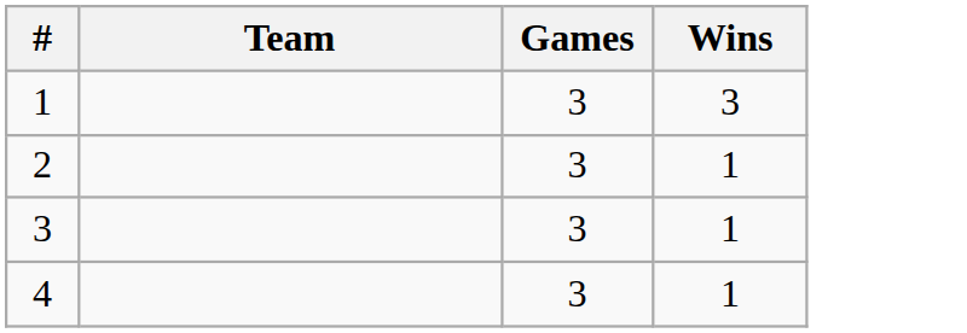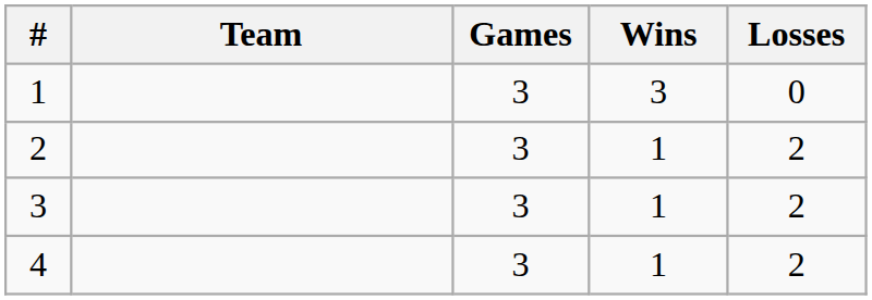 <table class=wikitable style="text-align:center; font-size:90%">
 <tr>
 <th width=20>#</th>
 <th width=150>Team</th>
 <th width=50>Games</th>
 <th width=50>Wins</th>
+<th width=50>Losses</th>
 </tr>
 <tr bgcolor=>
 <td>1</td>
 <td align=left></td>
 <td>3</td>
 <td>3</td>
+<td>0</td>
 </tr>
 <tr bgcolor=>
 <td>2</td>
 <td align=left></td>
 <td>3</td>
 <td>1</td>
+<td>2</td>
 </tr>
 <tr bgcolor=>
 <td>3</td>
 <td align=left></td>
 <td>3</td>
 <td>1</td>
+<td>2</td>
 </tr>
 <tr bgcolor=>
 <td>4</td>
 <td align=left></td>
 <td>3</td>
 <td>1</td>
+<td>2</td>
 </tr>
 </table>
